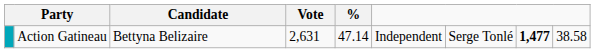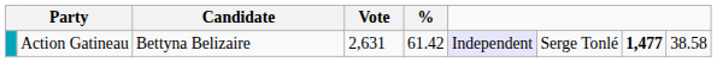 <table class="wikitable">
 <tr>
 <th bgcolor="#DDDDFF" width="100px" colspan="2">Party</th>
 <th bgcolor="#DDDDFF" width="200px">Candidate</th>
 <th bgcolor="#DDDDFF" width="50px">Vote</th>
 <th bgcolor="#DDDDFF" width="30px">%</th>
 </tr>
 <tr>
 <td bgcolor=#00a7ba> </td>
 <td>Action Gatineau</td>
 <td>Bettyna Belizaire</td>
 <td>2,631</td>
-<td>47.14<br></td>
-<td>Independent</td>
+<td>61.42<br></td>
+<td style="background: lavender;">Independent</td>
 <td>Serge Tonlé</td>
 <td><strong>1,477</strong></td>
 <td>38.58</td>
 </tr>
 </table>
